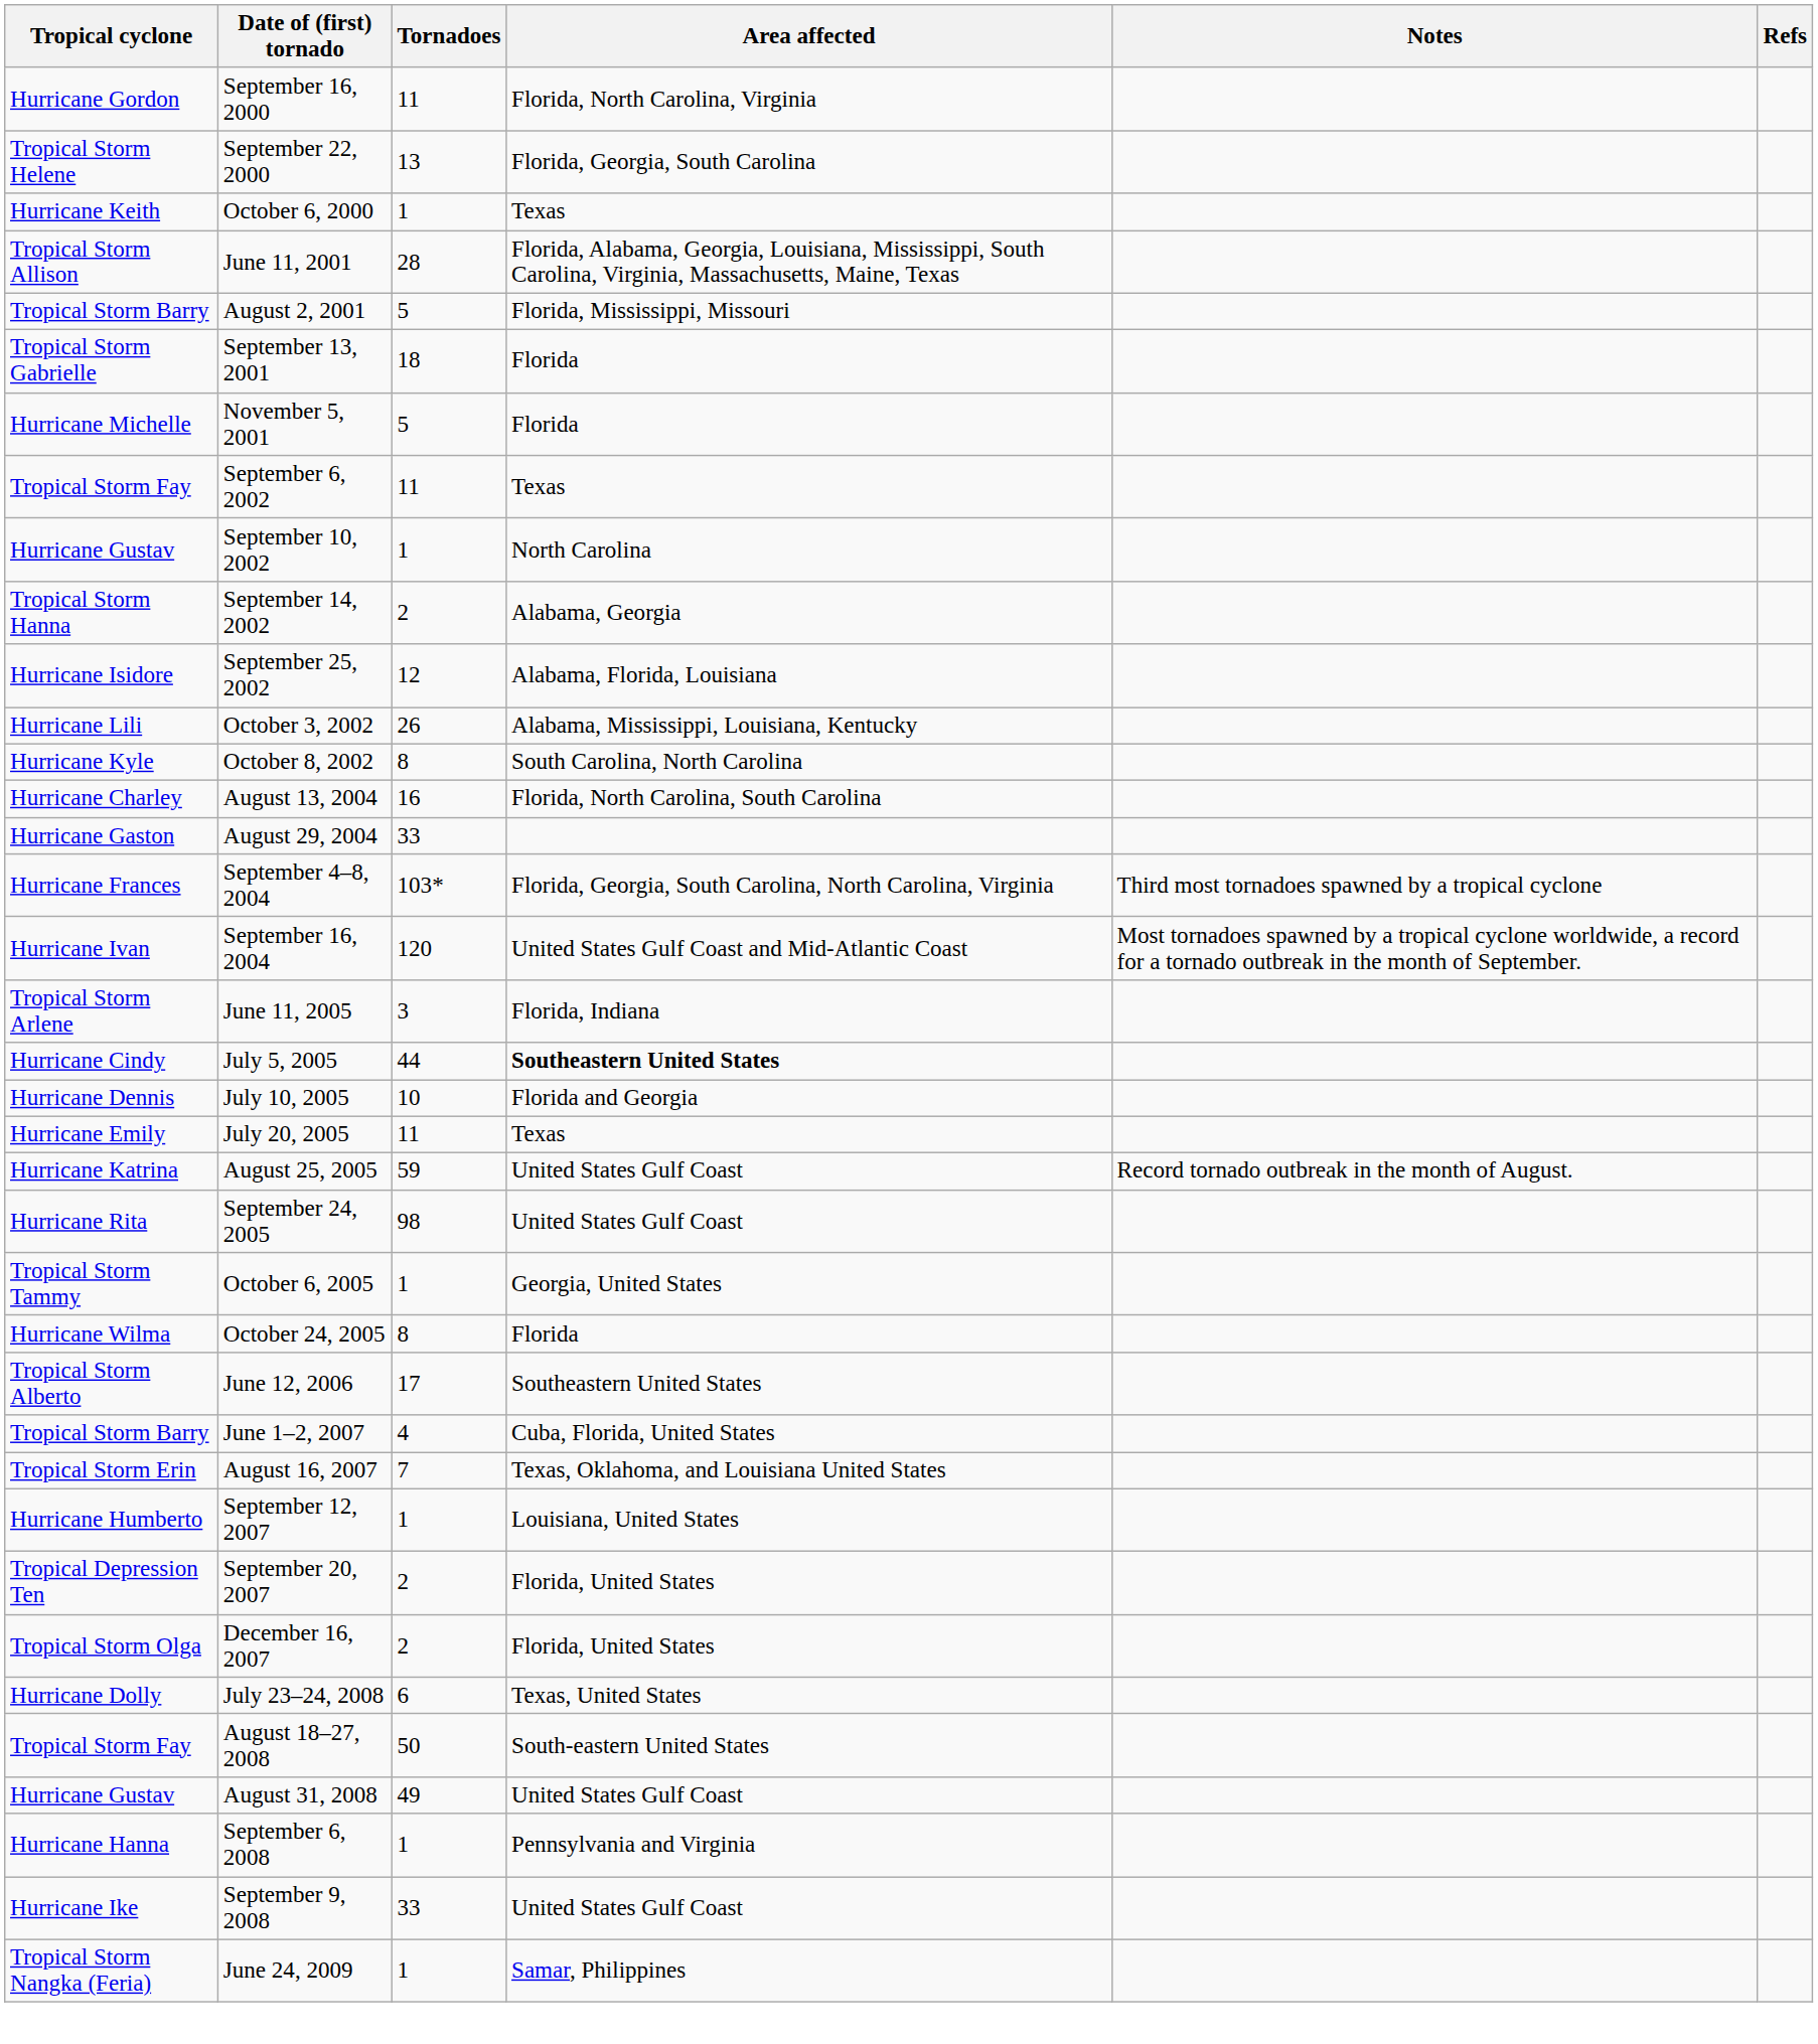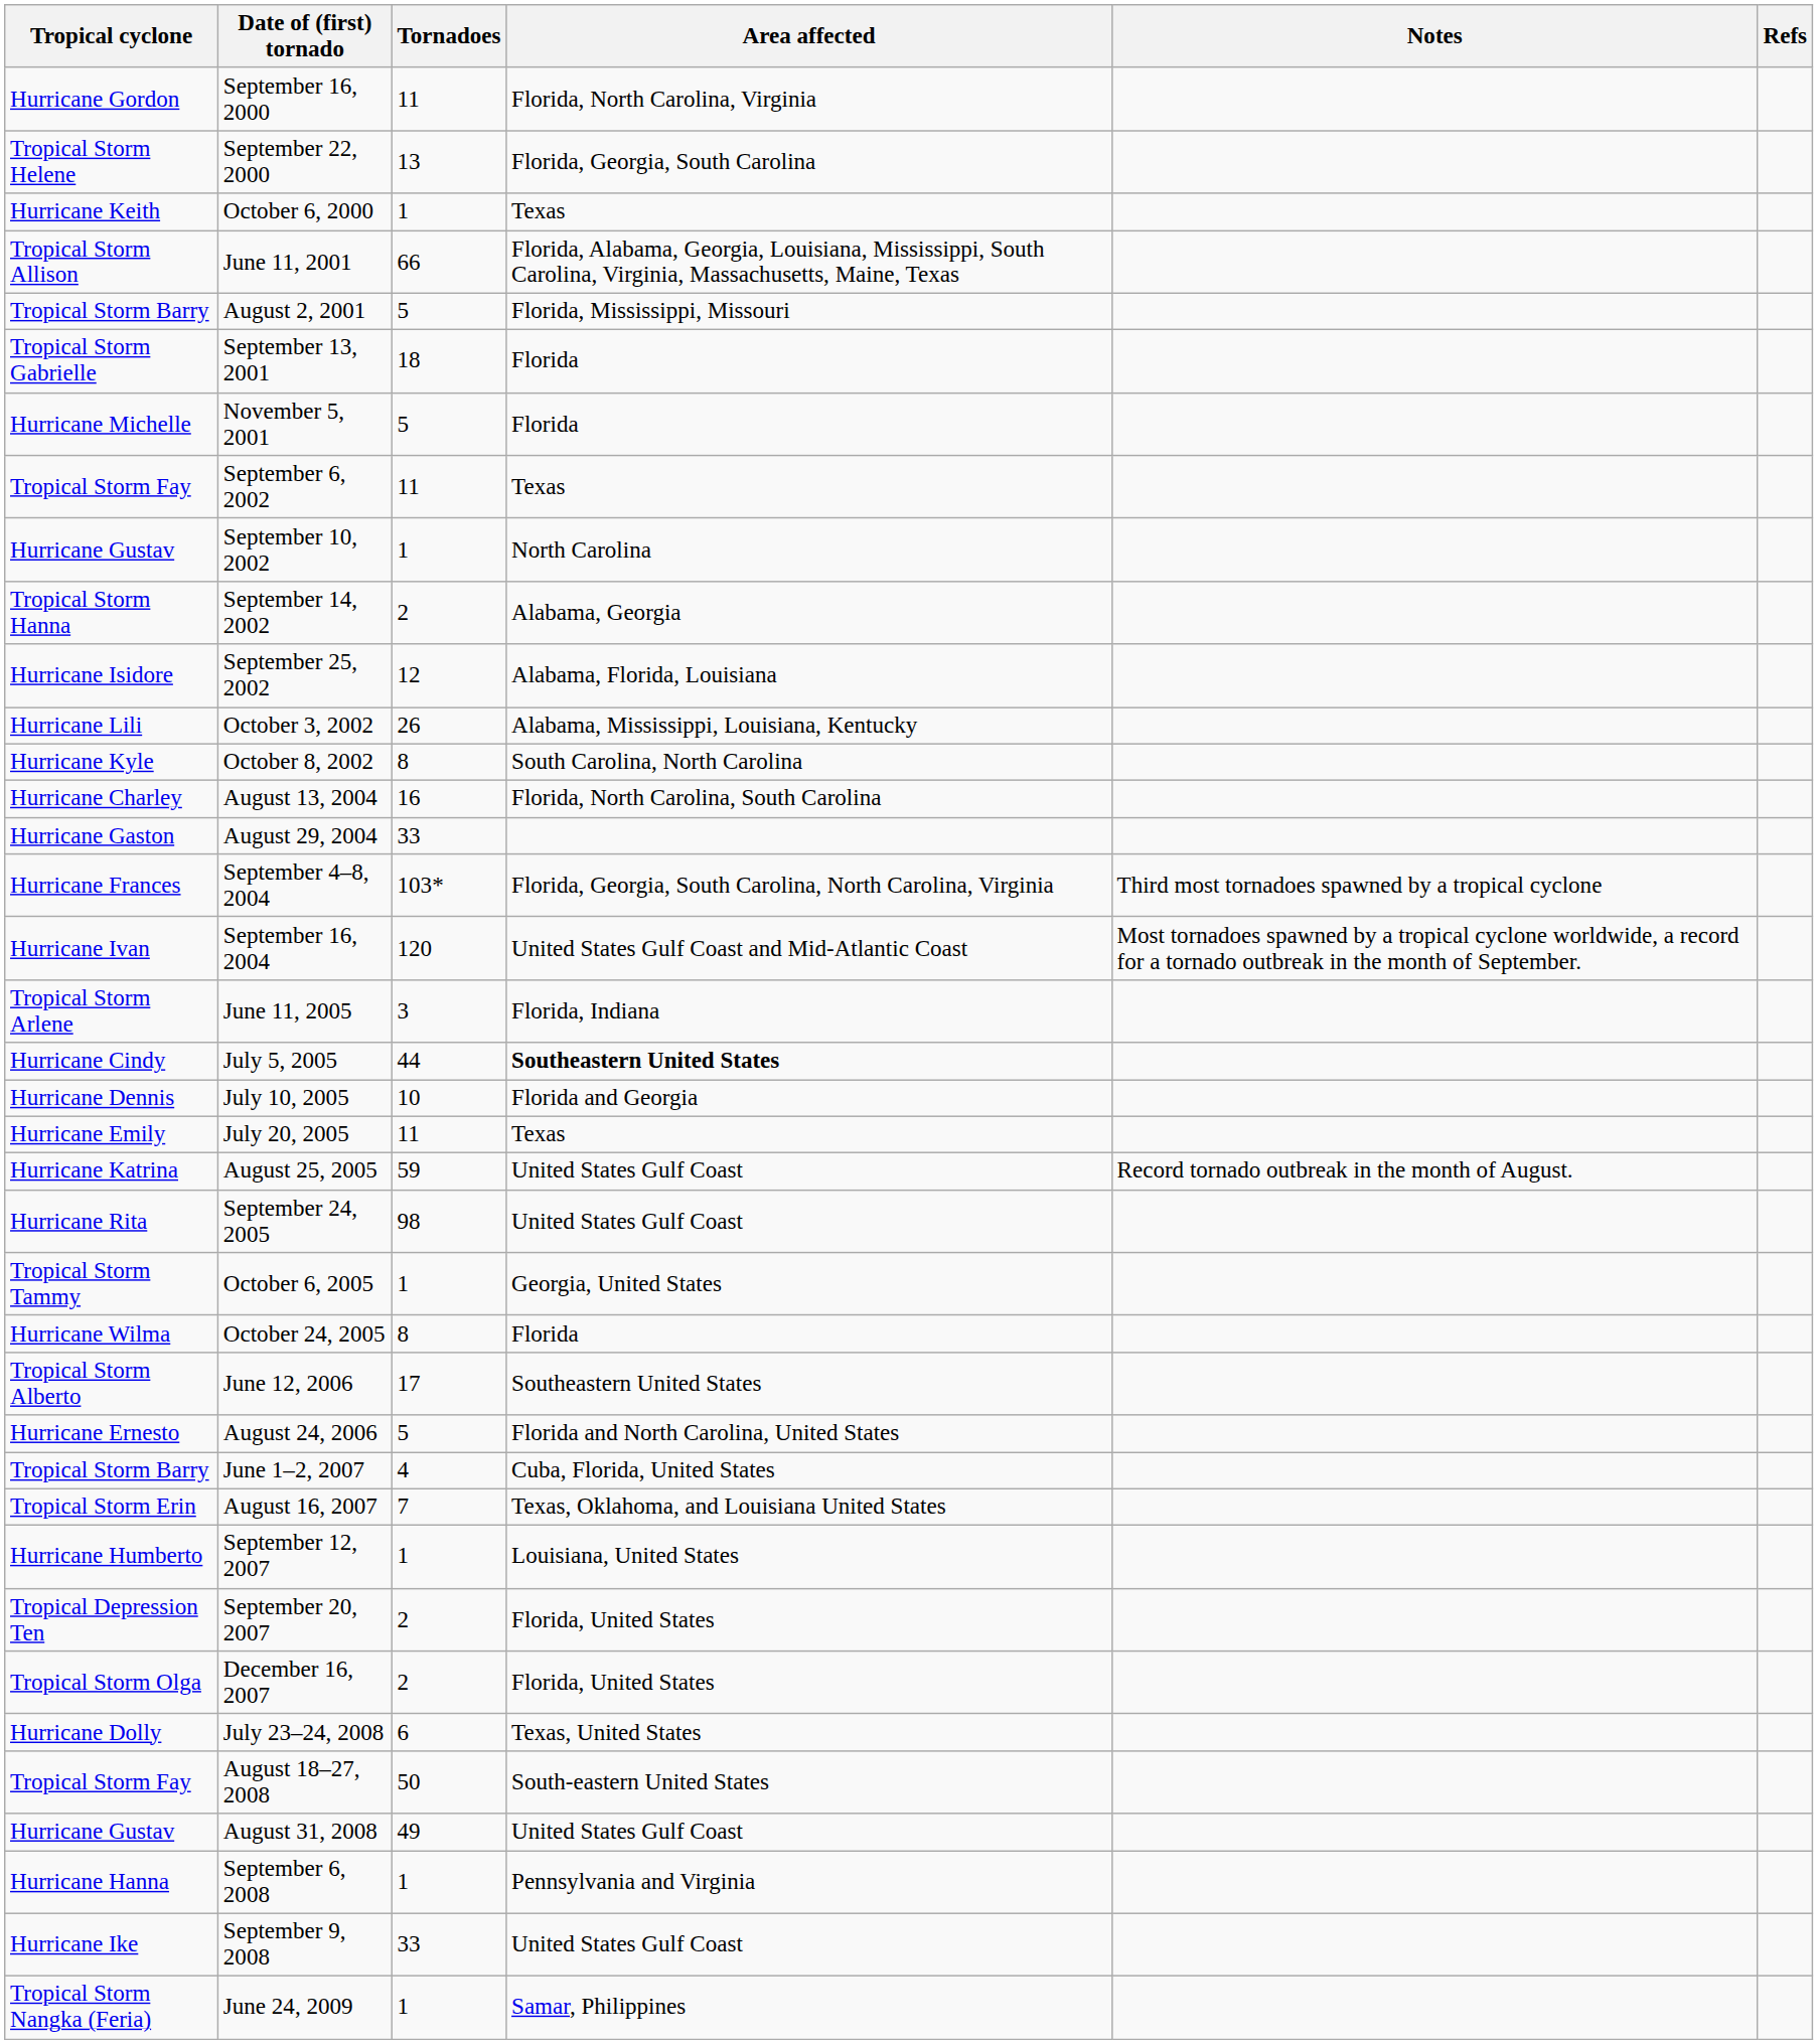 <table class="wikitable">
 <tr>
 <th>Tropical cyclone</th>
 <th>Date of (first) tornado</th>
 <th>Tornadoes</th>
 <th>Area affected</th>
 <th>Notes</th>
 <th>Refs</th>
 </tr>
 <tr>
 <td><a href='#'>Hurricane Gordon</a></td>
 <td>September 16, 2000</td>
 <td>11</td>
 <td>Florida, North Carolina, Virginia</td>
 <td></td>
 <td></td>
 </tr>
 <tr>
 <td><a href='#'>Tropical Storm Helene</a></td>
 <td>September 22, 2000</td>
 <td>13</td>
 <td>Florida, Georgia, South Carolina</td>
 <td></td>
 <td></td>
 </tr>
 <tr>
 <td><a href='#'>Hurricane Keith</a></td>
 <td>October 6, 2000</td>
 <td>1</td>
 <td>Texas</td>
 <td></td>
 <td></td>
 </tr>
 <tr>
 <td><a href='#'>Tropical Storm Allison</a></td>
 <td>June 11, 2001</td>
-<td>28</td>
+<td>66</td>
 <td>Florida, Alabama, Georgia, Louisiana, Mississippi, South Carolina, Virginia, Massachusetts, Maine, Texas</td>
 <td></td>
 <td></td>
 </tr>
 <tr>
 <td><a href='#'>Tropical Storm Barry</a></td>
 <td>August 2, 2001</td>
 <td>5</td>
 <td>Florida, Mississippi, Missouri</td>
 <td></td>
 <td></td>
 </tr>
 <tr>
 <td><a href='#'>Tropical Storm Gabrielle</a></td>
 <td>September 13, 2001</td>
 <td>18</td>
 <td>Florida</td>
 <td></td>
 <td></td>
 </tr>
 <tr>
 <td><a href='#'>Hurricane Michelle</a></td>
 <td>November 5, 2001</td>
 <td>5</td>
 <td>Florida</td>
 <td></td>
 <td></td>
 </tr>
 <tr>
 <td><a href='#'>Tropical Storm Fay</a></td>
 <td>September 6, 2002</td>
 <td>11</td>
 <td>Texas</td>
 <td></td>
 <td></td>
 </tr>
 <tr>
 <td><a href='#'>Hurricane Gustav</a></td>
 <td>September 10, 2002</td>
 <td>1</td>
 <td>North Carolina</td>
 <td></td>
 <td></td>
 </tr>
 <tr>
 <td><a href='#'>Tropical Storm Hanna</a></td>
 <td>September 14, 2002</td>
 <td>2</td>
 <td>Alabama, Georgia</td>
 <td></td>
 <td></td>
 </tr>
 <tr>
 <td><a href='#'>Hurricane Isidore</a></td>
 <td>September 25, 2002</td>
 <td>12</td>
 <td>Alabama, Florida, Louisiana</td>
 <td></td>
 <td></td>
 </tr>
 <tr>
 <td><a href='#'>Hurricane Lili</a></td>
 <td>October 3, 2002</td>
 <td>26</td>
 <td>Alabama, Mississippi, Louisiana, Kentucky</td>
 <td></td>
 <td></td>
 </tr>
 <tr>
 <td><a href='#'>Hurricane Kyle</a></td>
 <td>October 8, 2002</td>
 <td>8</td>
 <td>South Carolina, North Carolina</td>
 <td></td>
 <td></td>
 </tr>
 <tr>
 <td><a href='#'>Hurricane Charley</a></td>
 <td>August 13, 2004</td>
 <td>16</td>
 <td>Florida, North Carolina, South Carolina</td>
 <td></td>
 <td></td>
 </tr>
 <tr>
 <td><a href='#'>Hurricane Gaston</a></td>
 <td>August 29, 2004</td>
 <td>33</td>
 <td></td>
 <td></td>
 <td></td>
 </tr>
 <tr>
 <td><a href='#'>Hurricane Frances</a></td>
 <td>September 4–8, 2004</td>
 <td>103*</td>
 <td>Florida, Georgia, South Carolina, North Carolina, Virginia</td>
 <td>Third most tornadoes spawned by a tropical cyclone</td>
 <td></td>
 </tr>
 <tr>
 <td><a href='#'>Hurricane Ivan</a></td>
 <td>September 16, 2004</td>
 <td>120</td>
 <td>United States Gulf Coast and Mid-Atlantic Coast</td>
 <td>Most tornadoes spawned by a tropical cyclone worldwide, a record for a tornado outbreak in the month of September.</td>
 <td></td>
 </tr>
 <tr>
 <td><a href='#'>Tropical Storm Arlene</a></td>
 <td>June 11, 2005</td>
 <td>3</td>
 <td>Florida, Indiana</td>
 <td></td>
 <td></td>
 </tr>
 <tr>
 <td><a href='#'>Hurricane Cindy</a></td>
 <td>July 5, 2005</td>
 <td>44</td>
 <td><strong>Southeastern United States</strong></td>
 <td></td>
 <td></td>
 </tr>
 <tr>
 <td><a href='#'>Hurricane Dennis</a></td>
 <td>July 10, 2005</td>
 <td>10</td>
 <td>Florida and Georgia</td>
 <td></td>
 <td></td>
 </tr>
 <tr>
 <td><a href='#'>Hurricane Emily</a></td>
 <td>July 20, 2005</td>
 <td>11</td>
 <td>Texas</td>
 <td></td>
 <td></td>
 </tr>
 <tr>
 <td><a href='#'>Hurricane Katrina</a></td>
 <td>August 25, 2005</td>
 <td>59</td>
 <td>United States Gulf Coast</td>
 <td>Record tornado outbreak in the month of August.</td>
 <td></td>
 </tr>
 <tr>
 <td><a href='#'>Hurricane Rita</a></td>
 <td>September 24, 2005</td>
 <td>98</td>
 <td>United States Gulf Coast</td>
 <td></td>
 <td></td>
 </tr>
 <tr>
 <td><a href='#'>Tropical Storm Tammy</a></td>
 <td>October 6, 2005</td>
 <td>1</td>
 <td>Georgia, United States</td>
 <td></td>
 <td></td>
 </tr>
 <tr>
 <td><a href='#'>Hurricane Wilma</a></td>
 <td>October 24, 2005</td>
 <td>8</td>
 <td>Florida</td>
 <td></td>
 <td></td>
 </tr>
 <tr>
 <td><a href='#'>Tropical Storm Alberto</a></td>
 <td>June 12, 2006</td>
 <td>17</td>
 <td>Southeastern United States</td>
 <td></td>
 <td></td>
 </tr>
 <tr>
+<td><a href='#'>Hurricane Ernesto</a></td>
+<td>August 24, 2006</td>
+<td>5</td>
+<td>Florida and North Carolina, United States</td>
+<td></td>
+<td></td>
+</tr>
+<tr>
 <td><a href='#'>Tropical Storm Barry</a></td>
 <td>June 1–2, 2007</td>
 <td>4</td>
 <td>Cuba, Florida, United States</td>
 <td></td>
 <td></td>
 </tr>
 <tr>
 <td><a href='#'>Tropical Storm Erin</a></td>
 <td>August 16, 2007</td>
 <td>7</td>
 <td>Texas, Oklahoma, and Louisiana United States</td>
 <td></td>
 <td></td>
 </tr>
 <tr>
 <td><a href='#'>Hurricane Humberto</a></td>
 <td>September 12, 2007</td>
 <td>1</td>
 <td>Louisiana, United States</td>
 <td></td>
 <td></td>
 </tr>
 <tr>
 <td><a href='#'>Tropical Depression Ten</a></td>
 <td>September 20, 2007</td>
 <td>2</td>
 <td>Florida, United States</td>
 <td></td>
 <td></td>
 </tr>
 <tr>
 <td><a href='#'>Tropical Storm Olga</a></td>
 <td>December 16, 2007</td>
 <td>2</td>
 <td>Florida, United States</td>
 <td></td>
 <td></td>
 </tr>
 <tr>
 <td><a href='#'>Hurricane Dolly</a></td>
 <td>July 23–24, 2008</td>
 <td>6</td>
 <td>Texas, United States</td>
 <td></td>
 <td></td>
 </tr>
 <tr>
 <td><a href='#'>Tropical Storm Fay</a></td>
 <td>August 18–27, 2008</td>
 <td>50</td>
 <td>South-eastern United States</td>
 <td></td>
 <td></td>
 </tr>
 <tr>
 <td><a href='#'>Hurricane Gustav</a></td>
 <td>August 31, 2008</td>
 <td>49</td>
 <td>United States Gulf Coast</td>
 <td></td>
 <td></td>
 </tr>
 <tr>
 <td><a href='#'>Hurricane Hanna</a></td>
 <td>September 6, 2008</td>
 <td>1</td>
 <td>Pennsylvania and Virginia</td>
 <td></td>
 <td></td>
 </tr>
 <tr>
 <td><a href='#'>Hurricane Ike</a></td>
 <td>September 9, 2008</td>
 <td>33</td>
 <td>United States Gulf Coast</td>
 <td></td>
 <td></td>
 </tr>
 <tr>
 <td><a href='#'>Tropical Storm Nangka (Feria)</a></td>
 <td>June 24, 2009</td>
 <td>1</td>
 <td><a href='#'>Samar</a>, Philippines</td>
 <td></td>
 <td></td>
 </tr>
 </table>
